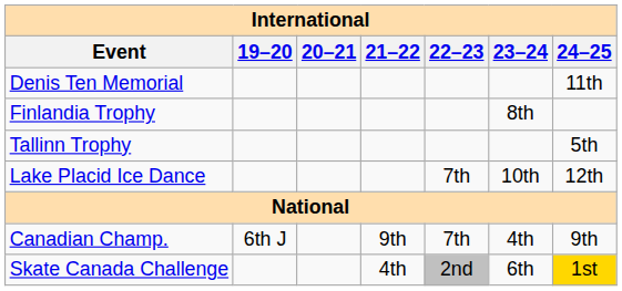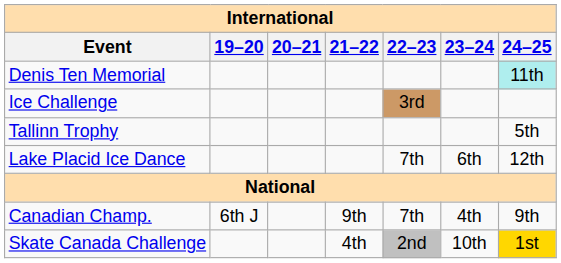 <table class="wikitable" style="text-align:center">
 <tr>
 <th colspan="7" style="background-color: #ffdead; " align="center">International</th>
 </tr>
 <tr>
 <th>Event</th>
 <th><a href='#'>19–20</a></th>
 <th><a href='#'>20–21</a></th>
 <th><a href='#'>21–22</a></th>
 <th><a href='#'>22–23</a></th>
 <th><a href='#'>23–24</a></th>
 <th><a href='#'>24–25</a></th>
 </tr>
 <tr>
 <td align=left> <a href='#'>Denis Ten Memorial</a></td>
 <td></td>
 <td></td>
 <td></td>
 <td></td>
 <td></td>
-<td>11th</td>
+<td style="background: paleturquoise;">11th</td>
 </tr>
 <tr>
-<td align=left> <a href='#'>Finlandia Trophy</a></td>
+<td align=left> <a href='#'>Ice Challenge</a></td>
 <td></td>
 <td></td>
 <td></td>
+<td bgcolor=cc9966>3rd</td>
 <td></td>
-<td>8th</td>
 <td></td>
 </tr>
 <tr>
 <td align=left> <a href='#'>Tallinn Trophy</a></td>
 <td></td>
 <td></td>
 <td></td>
 <td></td>
 <td></td>
 <td>5th</td>
 </tr>
 <tr>
 <td align=left><a href='#'>Lake Placid Ice Dance</a></td>
 <td></td>
 <td></td>
 <td></td>
 <td>7th</td>
-<td>10th</td>
+<td>6th</td>
 <td>12th</td>
 </tr>
 <tr>
 <th colspan="7" style="background-color: #ffdead; " align="center">National</th>
 </tr>
 <tr>
 <td align=left><a href='#'>Canadian Champ.</a></td>
 <td>6th J</td>
 <td></td>
 <td>9th</td>
 <td>7th</td>
 <td>4th</td>
 <td>9th</td>
 </tr>
 <tr>
 <td align=left><a href='#'>Skate Canada Challenge</a></td>
 <td></td>
 <td></td>
 <td>4th</td>
 <td bgcolor=silver>2nd</td>
-<td>6th</td>
+<td>10th</td>
 <td bgcolor=gold>1st</td>
 </tr>
 </table>
